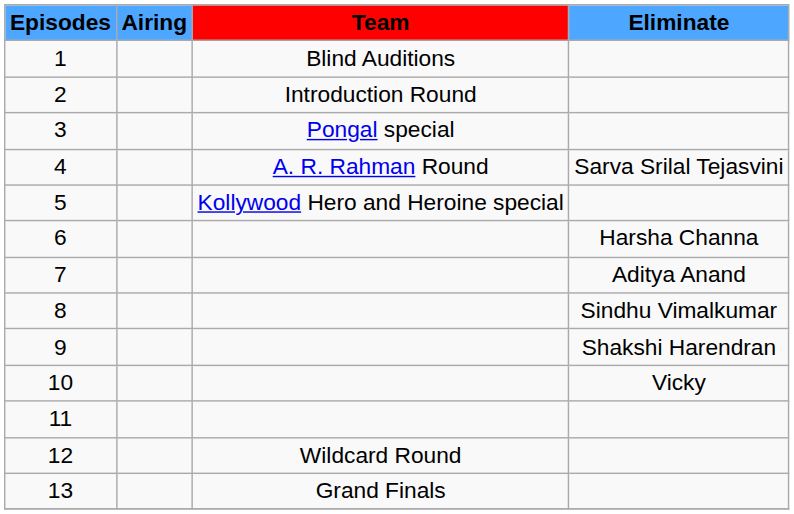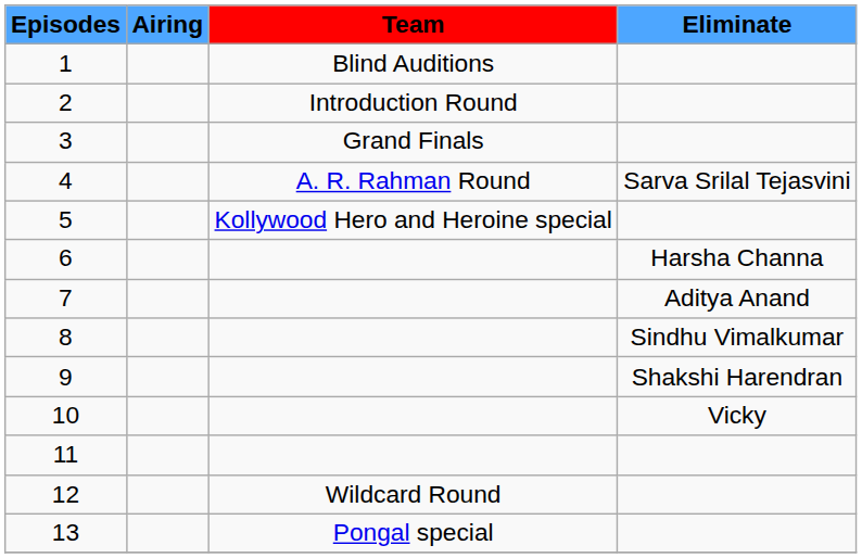 <table class="wikitable" style="text-align:center;">
 <tr>
 <th scope="col" style ="background: #4da6ff;"style="background: #0000A0 ;color:White">Episodes</th>
 <th scope="col" style ="background: #4da6ff;"style="background: #0000A0 ;color:White">Airing</th>
 <th scope="col" style ="background: #FF0000;"style="background: #0000A0 ;color:White">Team</th>
 <th scope="col" style ="background: #4da6ff;"style="background: #0000A0 ;color:White">Eliminate</th>
 </tr>
 <tr>
 <td>1</td>
 <td></td>
 <td>Blind Auditions</td>
 <td></td>
 </tr>
 <tr>
 <td>2</td>
 <td></td>
 <td>Introduction Round</td>
 <td></td>
 </tr>
 <tr>
 <td>3</td>
 <td></td>
-<td><a href='#'>Pongal</a> special</td>
+<td>Grand Finals</td>
 <td></td>
 </tr>
 <tr>
 <td>4</td>
 <td></td>
 <td><a href='#'>A. R. Rahman</a> Round</td>
 <td>Sarva Srilal Tejasvini</td>
 </tr>
 <tr>
 <td>5</td>
 <td></td>
 <td><a href='#'>Kollywood</a> Hero and Heroine special</td>
 <td></td>
 </tr>
 <tr>
 <td>6</td>
 <td></td>
 <td></td>
 <td>Harsha Channa</td>
 </tr>
 <tr>
 <td>7</td>
 <td></td>
 <td></td>
 <td>Aditya Anand</td>
 </tr>
 <tr>
 <td>8</td>
 <td></td>
 <td></td>
 <td>Sindhu Vimalkumar</td>
 </tr>
 <tr>
 <td>9</td>
 <td></td>
 <td></td>
 <td>Shakshi Harendran</td>
 </tr>
 <tr>
 <td>10</td>
 <td></td>
 <td></td>
 <td>Vicky</td>
 </tr>
 <tr>
 <td>11</td>
 <td></td>
 <td></td>
 <td></td>
 </tr>
 <tr>
 <td>12</td>
 <td></td>
 <td>Wildcard Round</td>
 <td></td>
 </tr>
 <tr>
 <td>13</td>
 <td></td>
-<td>Grand Finals</td>
+<td><a href='#'>Pongal</a> special</td>
 <td></td>
 </tr>
 <tr>
 </tr>
 </table>
